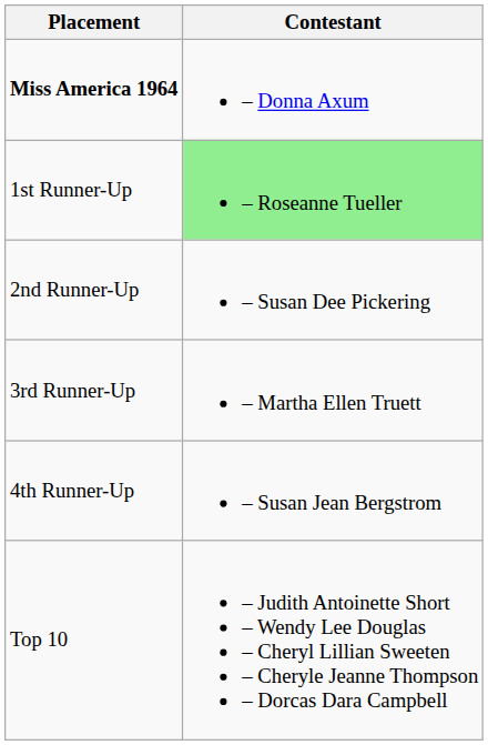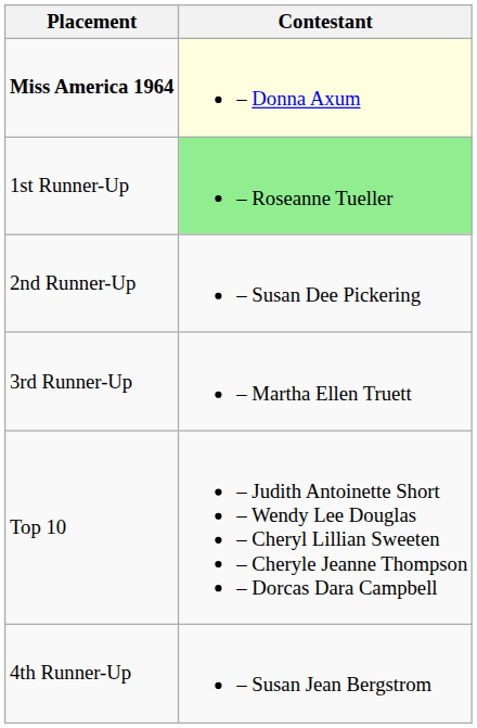 <table class="wikitable sortable" style="font-size: 95%;">
 <tr>
 <th>Placement</th>
 <th>Contestant</th>
 </tr>
 <tr>
 <td><strong>Miss America 1964</strong></td>
-<td><br><ul><li> – <a href='#'>Donna Axum</a></li></ul></td>
+<td style="background: lightyellow;"><br><ul><li> – <a href='#'>Donna Axum</a></li></ul></td>
 </tr>
 <tr>
 <td>1st Runner-Up</td>
 <td style="background: lightgreen;"><br><ul><li> – Roseanne Tueller</li></ul></td>
 </tr>
 <tr>
 <td>2nd Runner-Up</td>
 <td><br><ul><li> – Susan Dee Pickering</li></ul></td>
 </tr>
 <tr>
 <td>3rd Runner-Up</td>
 <td><br><ul><li> – Martha Ellen Truett</li></ul></td>
 </tr>
 <tr>
+<td>Top 10</td>
+<td><br><ul><li> – Judith Antoinette Short</li><li> – Wendy Lee Douglas</li><li> – Cheryl Lillian Sweeten</li><li> – Cheryle Jeanne Thompson</li><li> – Dorcas Dara Campbell</li></ul></td>
+</tr>
+<tr>
 <td>4th Runner-Up</td>
 <td><br><ul><li> – Susan Jean Bergstrom</li></ul></td>
 </tr>
-<tr>
-<td>Top 10</td>
-<td><br><ul><li> – Judith Antoinette Short</li><li> – Wendy Lee Douglas</li><li> – Cheryl Lillian Sweeten</li><li> – Cheryle Jeanne Thompson</li><li> – Dorcas Dara Campbell</li></ul></td>
-</tr>
 </table>
